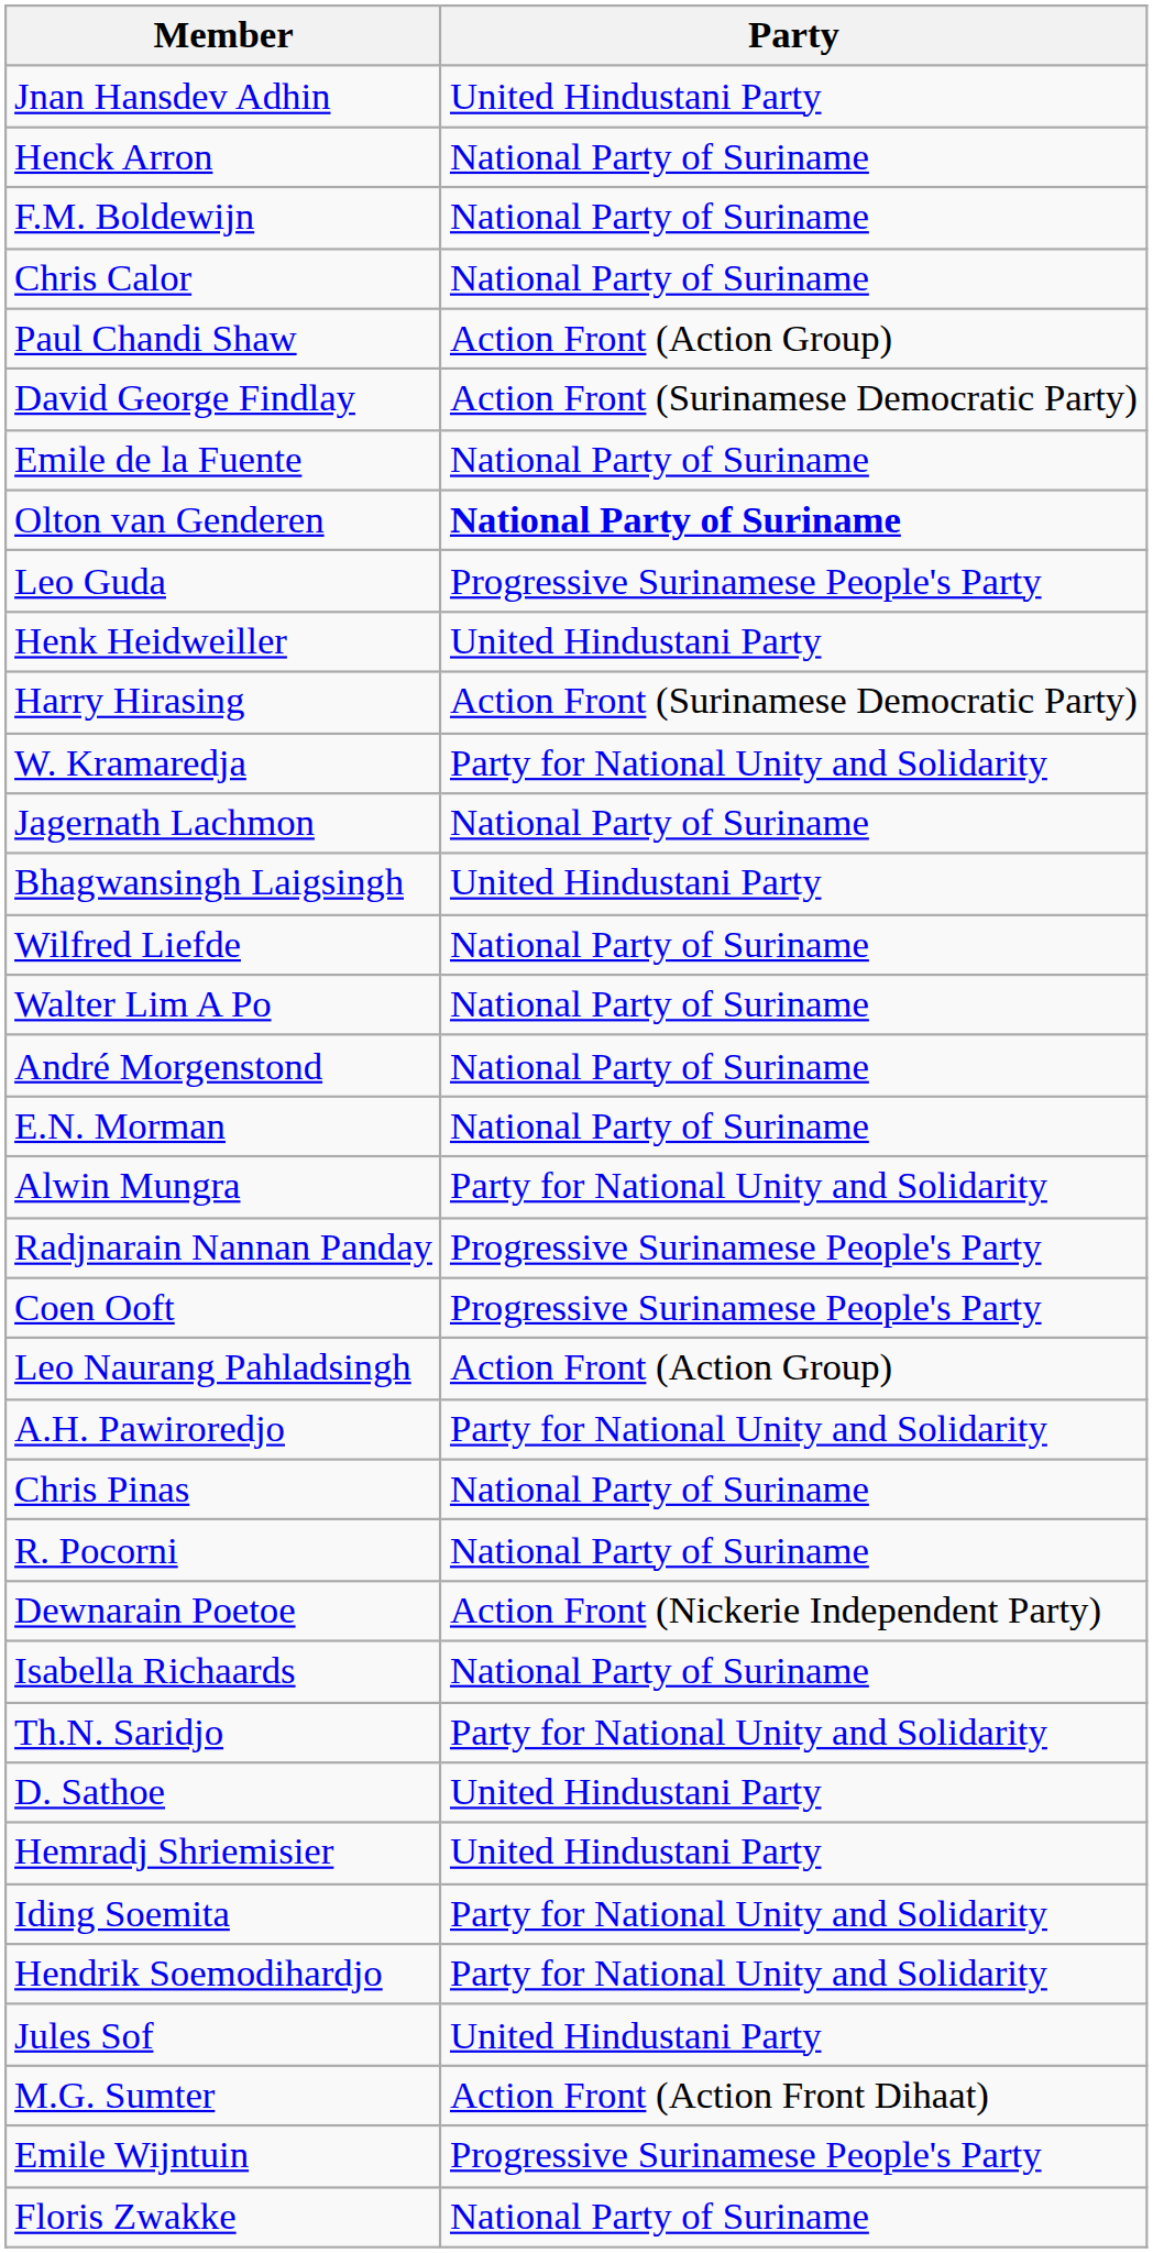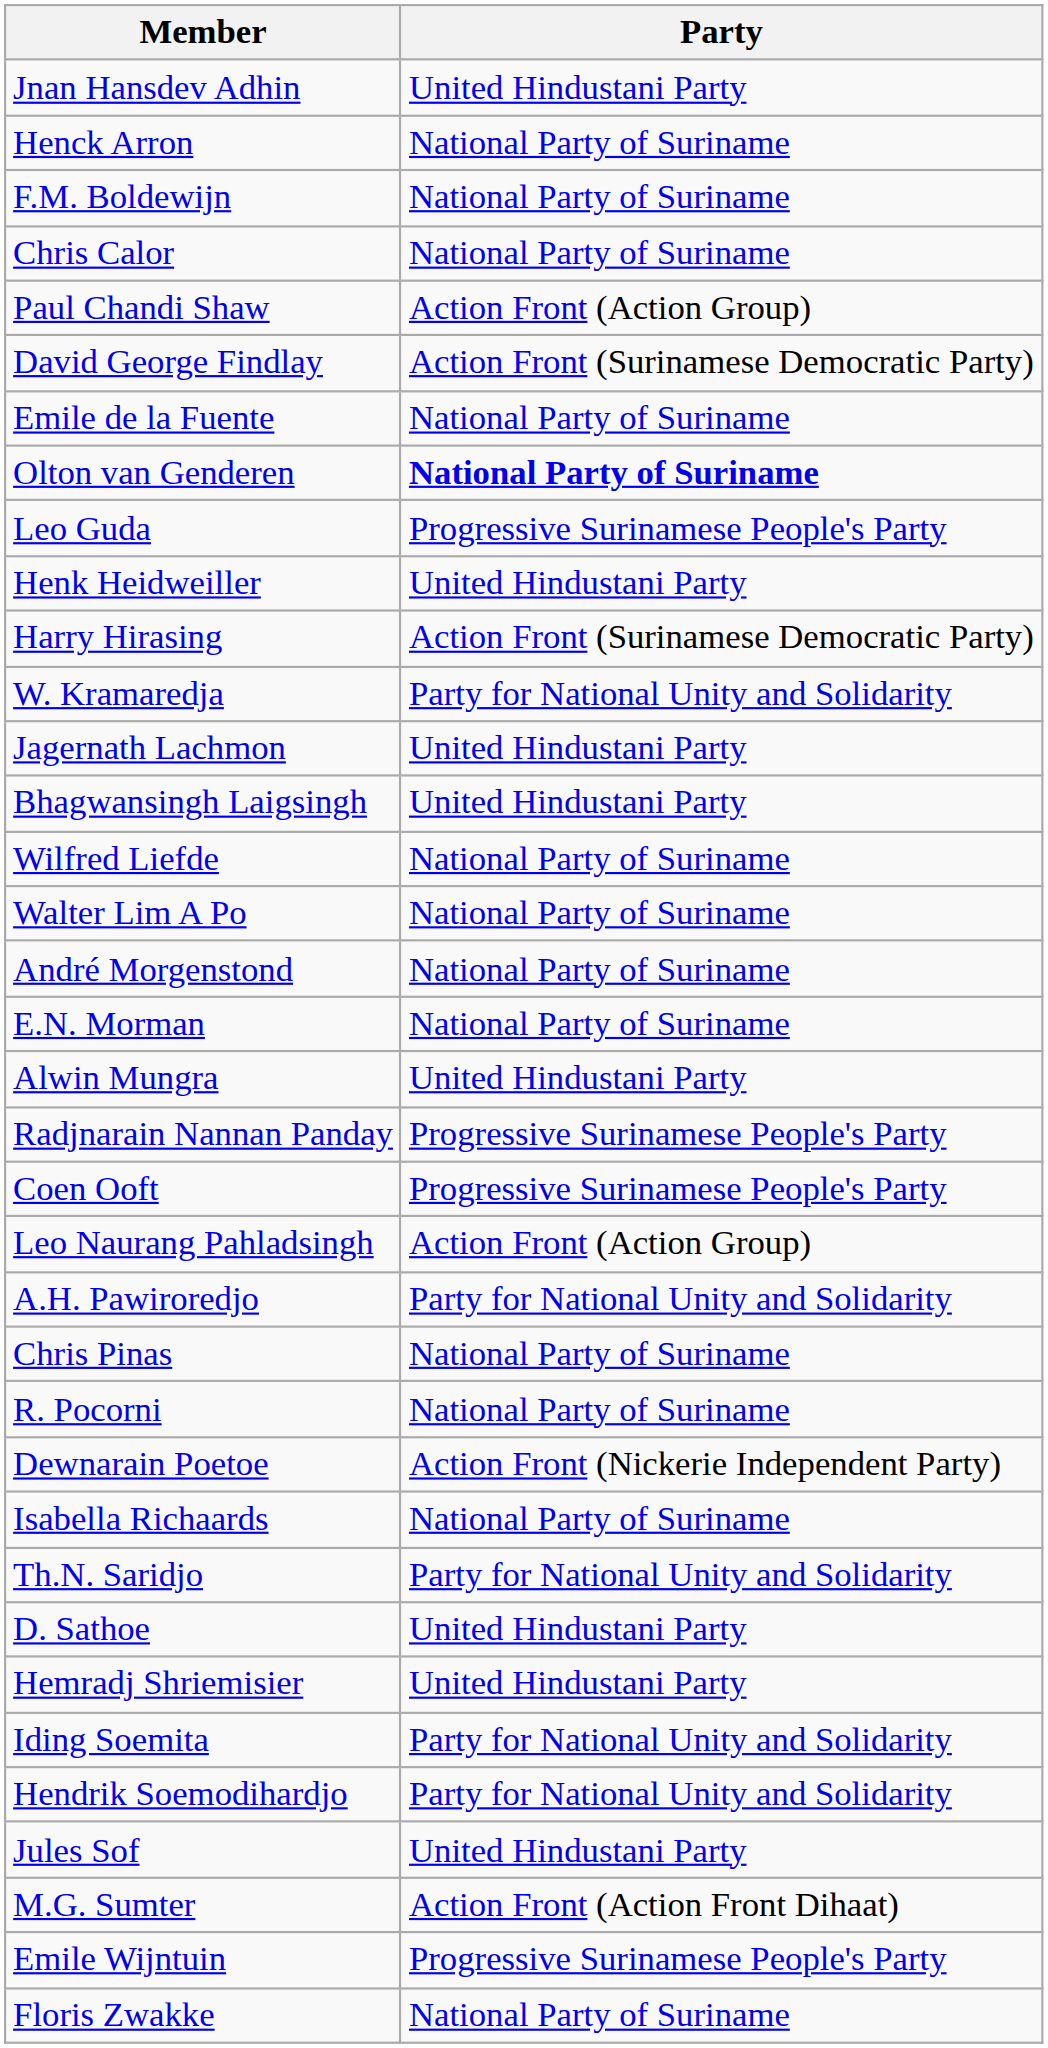 <table class="wikitable sortable">
 <tr>
 <th>Member</th>
 <th>Party</th>
 </tr>
 <tr>
 <td><a href='#'>Jnan Hansdev Adhin</a></td>
 <td><a href='#'>United Hindustani Party</a></td>
 </tr>
 <tr>
 <td><a href='#'>Henck Arron</a></td>
 <td><a href='#'>National Party of Suriname</a></td>
 </tr>
 <tr>
 <td><a href='#'>F.M. Boldewijn</a></td>
 <td><a href='#'>National Party of Suriname</a></td>
 </tr>
 <tr>
 <td><a href='#'>Chris Calor</a></td>
 <td><a href='#'>National Party of Suriname</a></td>
 </tr>
 <tr>
 <td><a href='#'>Paul Chandi Shaw</a></td>
 <td><a href='#'>Action Front</a> (Action Group)</td>
 </tr>
 <tr>
 <td><a href='#'>David George Findlay</a></td>
 <td><a href='#'>Action Front</a> (Surinamese Democratic Party)</td>
 </tr>
 <tr>
 <td><a href='#'>Emile de la Fuente</a></td>
 <td><a href='#'>National Party of Suriname</a></td>
 </tr>
 <tr>
 <td><a href='#'>Olton van Genderen</a></td>
 <td><strong><a href='#'>National Party of Suriname</a></strong></td>
 </tr>
 <tr>
 <td><a href='#'>Leo Guda</a></td>
 <td><a href='#'>Progressive Surinamese People's Party</a></td>
 </tr>
 <tr>
 <td><a href='#'>Henk Heidweiller</a></td>
 <td><a href='#'>United Hindustani Party</a></td>
 </tr>
 <tr>
 <td><a href='#'>Harry Hirasing</a></td>
 <td><a href='#'>Action Front</a> (Surinamese Democratic Party)</td>
 </tr>
 <tr>
 <td><a href='#'>W. Kramaredja</a></td>
 <td><a href='#'>Party for National Unity and Solidarity</a></td>
 </tr>
 <tr>
 <td><a href='#'>Jagernath Lachmon</a></td>
-<td><a href='#'>National Party of Suriname</a></td>
+<td><a href='#'>United Hindustani Party</a></td>
 </tr>
 <tr>
 <td><a href='#'>Bhagwansingh Laigsingh</a></td>
 <td><a href='#'>United Hindustani Party</a></td>
 </tr>
 <tr>
 <td><a href='#'>Wilfred Liefde</a></td>
 <td><a href='#'>National Party of Suriname</a></td>
 </tr>
 <tr>
 <td><a href='#'>Walter Lim A Po</a></td>
 <td><a href='#'>National Party of Suriname</a></td>
 </tr>
 <tr>
 <td><a href='#'>André Morgenstond</a></td>
 <td><a href='#'>National Party of Suriname</a></td>
 </tr>
 <tr>
 <td><a href='#'>E.N. Morman</a></td>
 <td><a href='#'>National Party of Suriname</a></td>
 </tr>
 <tr>
 <td><a href='#'>Alwin Mungra</a></td>
-<td><a href='#'>Party for National Unity and Solidarity</a></td>
+<td><a href='#'>United Hindustani Party</a></td>
 </tr>
 <tr>
 <td><a href='#'>Radjnarain Nannan Panday</a></td>
 <td><a href='#'>Progressive Surinamese People's Party</a></td>
 </tr>
 <tr>
 <td><a href='#'>Coen Ooft</a></td>
 <td><a href='#'>Progressive Surinamese People's Party</a></td>
 </tr>
 <tr>
 <td><a href='#'>Leo Naurang Pahladsingh</a></td>
 <td><a href='#'>Action Front</a> (Action Group)</td>
 </tr>
 <tr>
 <td><a href='#'>A.H. Pawiroredjo</a></td>
 <td><a href='#'>Party for National Unity and Solidarity</a></td>
 </tr>
 <tr>
 <td><a href='#'>Chris Pinas</a></td>
 <td><a href='#'>National Party of Suriname</a></td>
 </tr>
 <tr>
 <td><a href='#'>R. Pocorni</a></td>
 <td><a href='#'>National Party of Suriname</a></td>
 </tr>
 <tr>
 <td><a href='#'>Dewnarain Poetoe</a></td>
 <td><a href='#'>Action Front</a> (Nickerie Independent Party)</td>
 </tr>
 <tr>
 <td><a href='#'>Isabella Richaards</a></td>
 <td><a href='#'>National Party of Suriname</a></td>
 </tr>
 <tr>
 <td><a href='#'>Th.N. Saridjo</a></td>
 <td><a href='#'>Party for National Unity and Solidarity</a></td>
 </tr>
 <tr>
 <td><a href='#'>D. Sathoe</a></td>
 <td><a href='#'>United Hindustani Party</a></td>
 </tr>
 <tr>
 <td><a href='#'>Hemradj Shriemisier</a></td>
 <td><a href='#'>United Hindustani Party</a></td>
 </tr>
 <tr>
 <td><a href='#'>Iding Soemita</a></td>
 <td><a href='#'>Party for National Unity and Solidarity</a></td>
 </tr>
 <tr>
 <td><a href='#'>Hendrik Soemodihardjo</a></td>
 <td><a href='#'>Party for National Unity and Solidarity</a></td>
 </tr>
 <tr>
 <td><a href='#'>Jules Sof</a></td>
 <td><a href='#'>United Hindustani Party</a></td>
 </tr>
 <tr>
 <td><a href='#'>M.G. Sumter</a></td>
 <td><a href='#'>Action Front</a> (Action Front Dihaat)</td>
 </tr>
 <tr>
 <td><a href='#'>Emile Wijntuin</a></td>
 <td><a href='#'>Progressive Surinamese People's Party</a></td>
 </tr>
 <tr>
 <td><a href='#'>Floris Zwakke</a></td>
 <td><a href='#'>National Party of Suriname</a></td>
 </tr>
 </table>
